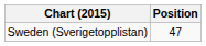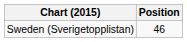 <table class="wikitable">
 <tr>
 <th>Chart (2015)</th>
 <th>Position</th>
 </tr>
 <tr>
 <td>Sweden (Sverigetopplistan)</td>
-<td align="center">47</td>
+<td align="center">46</td>
 </tr>
 </table>
